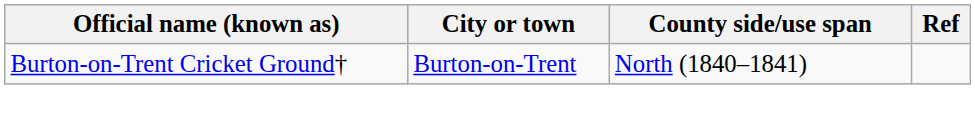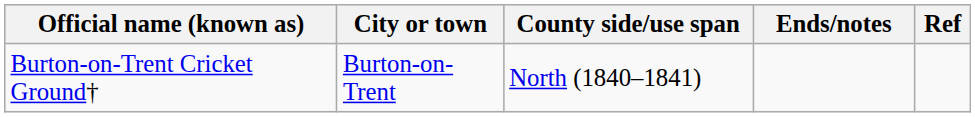 <table class="wikitable" style="width:100%;">
 <tr>
 <th style="width:20%;">Official name (known as)</th>
 <th style="width:10%;">City or town</th>
 <th style="width:15%;">County side/use span</th>
+<th width=5%>Ends/notes</th>
 <th width=1%>Ref</th>
 </tr>
 <tr>
 <td><a href='#'>Burton-on-Trent Cricket Ground</a>†</td>
 <td><a href='#'>Burton-on-Trent</a></td>
 <td><a href='#'>North</a> (1840–1841)</td>
 <td></td>
+<td></td>
 </tr>
 </table>
